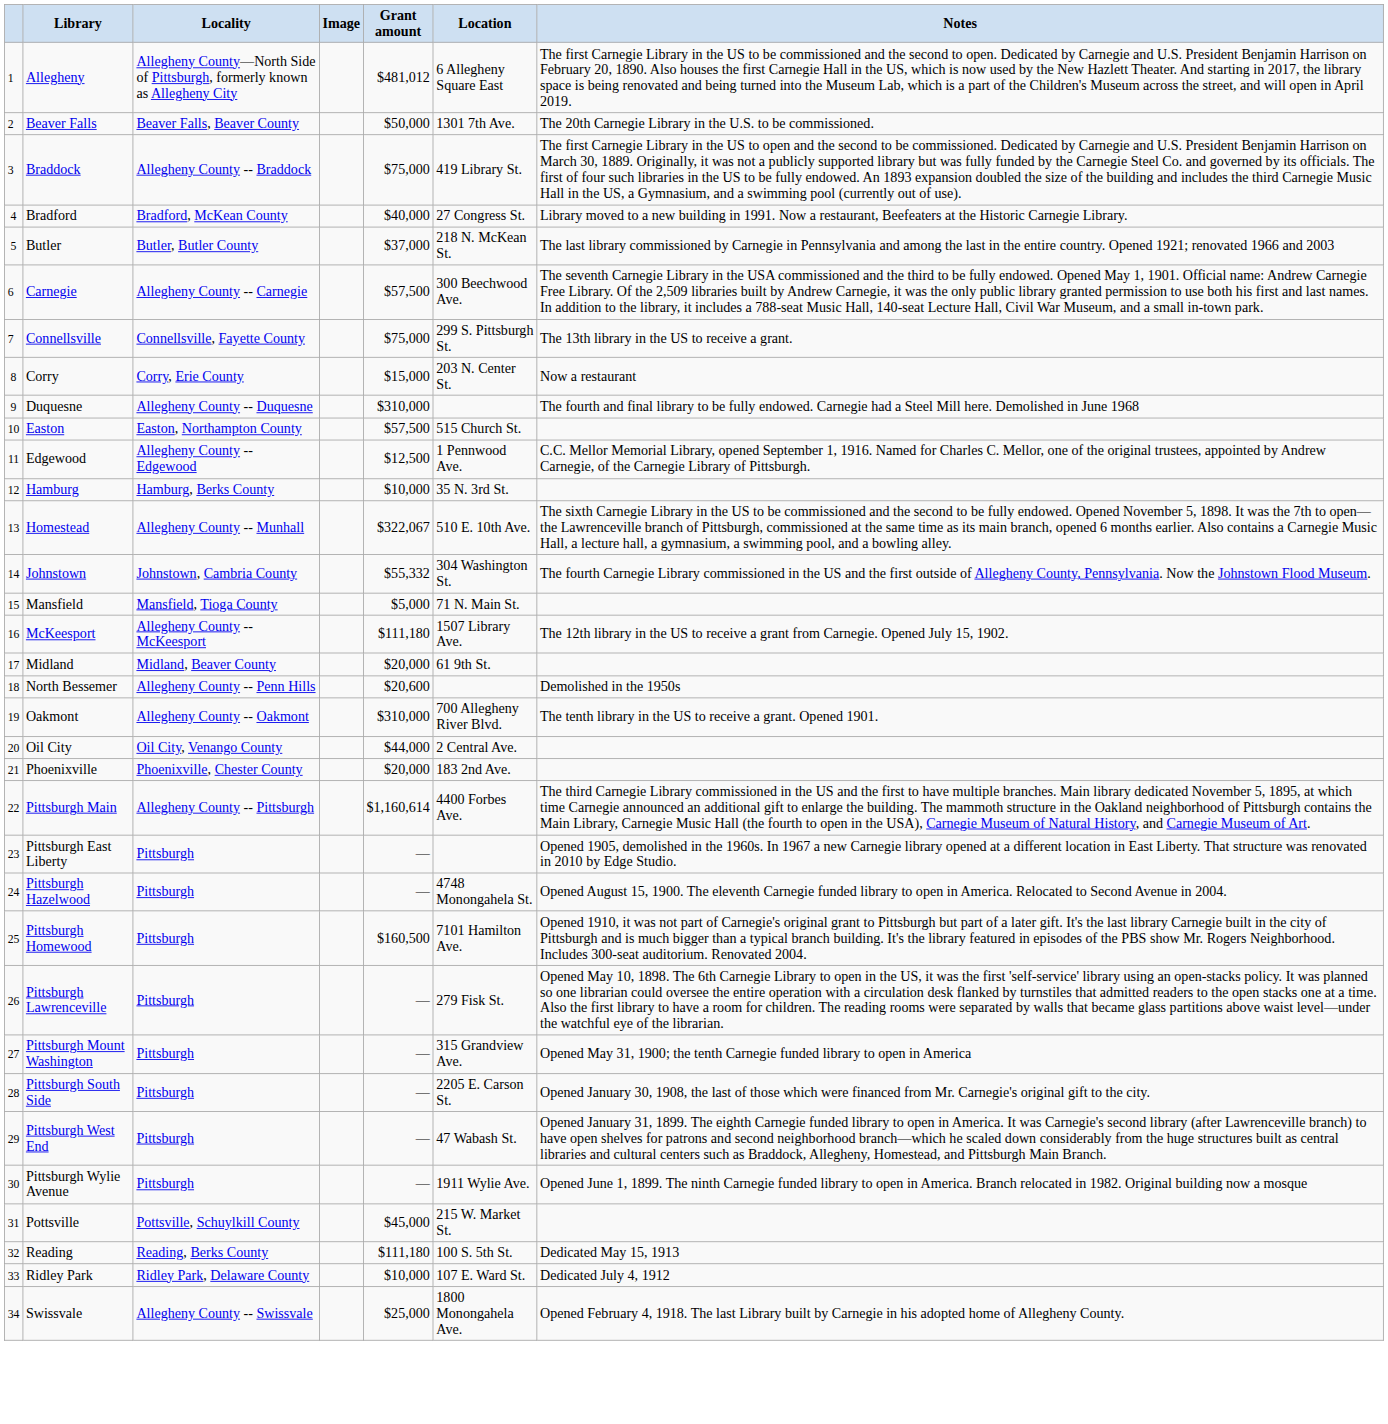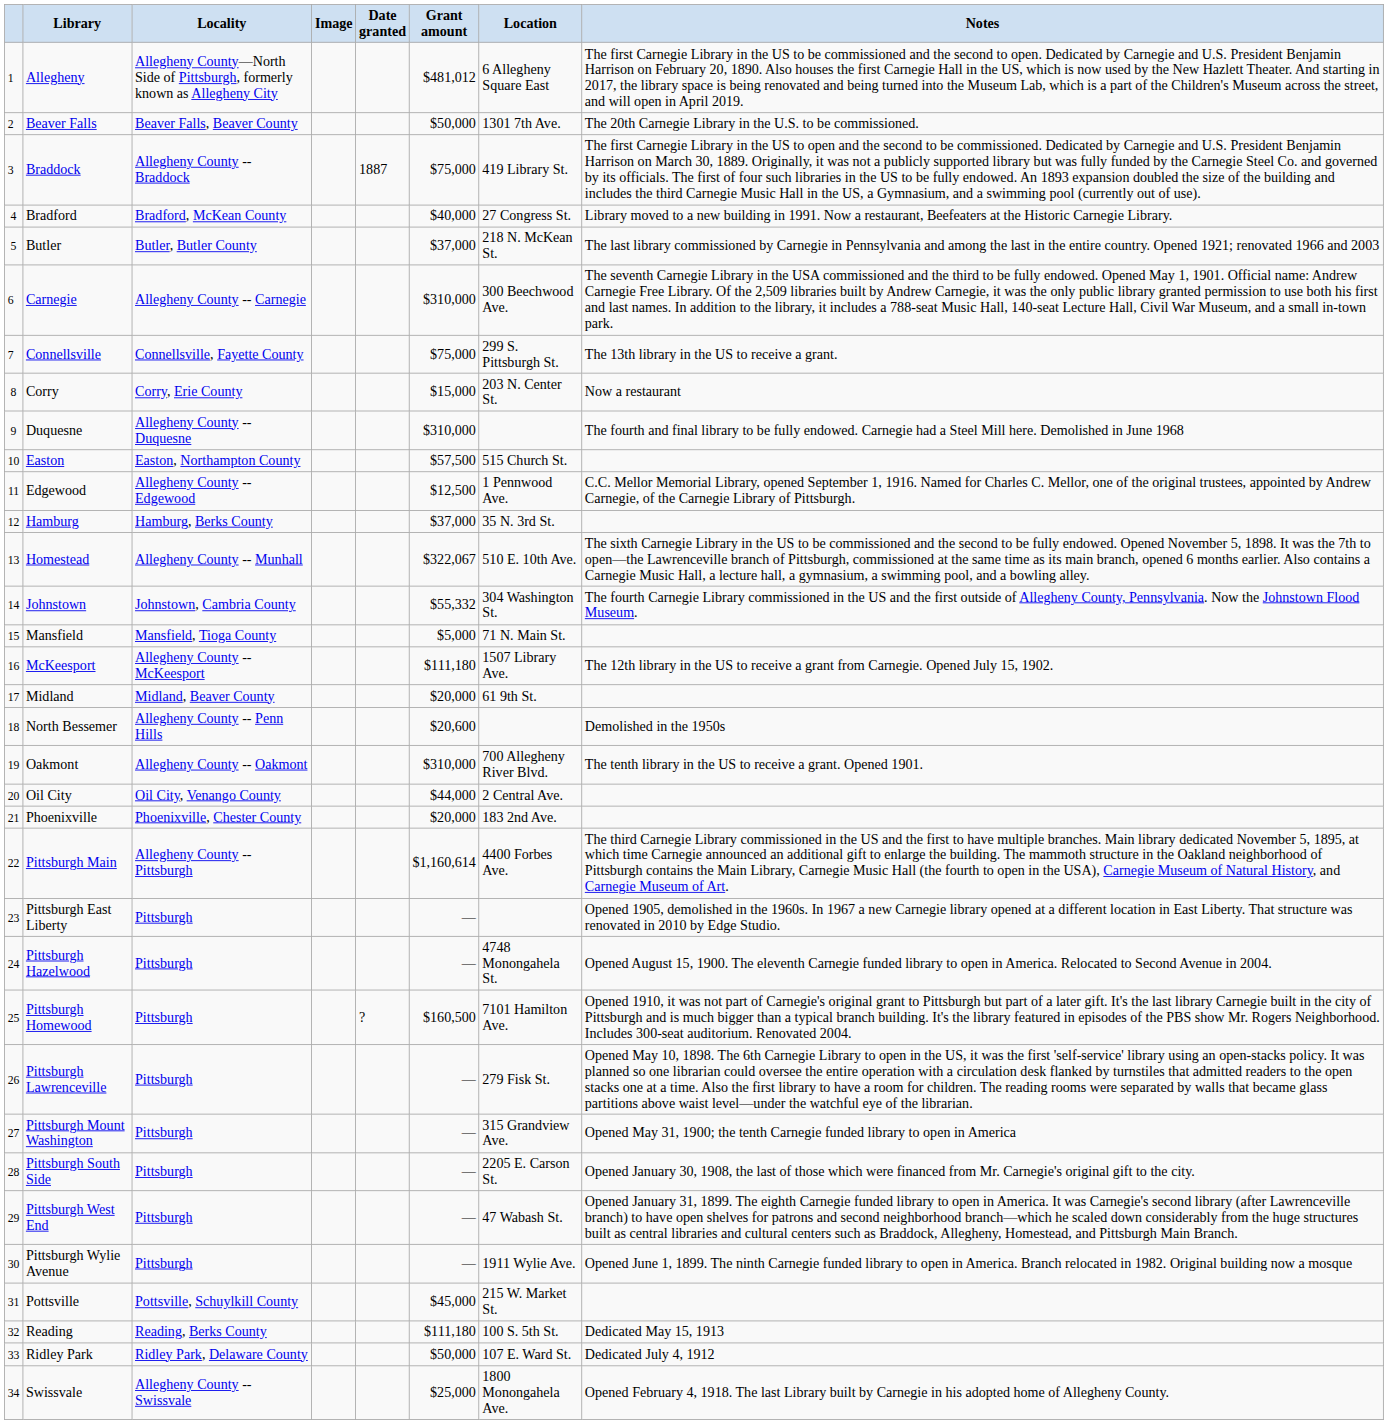 <table class="wikitable sortable" align="center">
 <tr>
 <th style="background-color:#CEE0F2;"></th>
 <th style="background-color:#CEE0F2;">Library</th>
 <th style="background-color:#CEE0F2;">Locality</th>
 <th style="background-color:#CEE0F2;" class="unsortable">Image</th>
+<th style="background-color:#CEE0F2;">Date<br>granted</th>
 <th style="background-color:#CEE0F2;">Grant<br>amount</th>
 <th style="background-color:#CEE0F2;">Location</th>
 <th style="background-color:#CEE0F2;" class="unsortable">Notes</th>
 </tr>
 <tr ->
 <td><small>1</small></td>
 <td><a href='#'>Allegheny</a></td>
 <td><a href='#'>Allegheny County</a>—North Side of <a href='#'>Pittsburgh</a>, formerly known as <a href='#'>Allegheny City</a></td>
+<td></td>
 <td></td>
 <td align=right>$481,012</td>
 <td>6 Allegheny Square East</td>
 <td>The first Carnegie Library in the US to be commissioned and the second to open. Dedicated by Carnegie and U.S. President Benjamin Harrison on February 20, 1890. Also houses the first Carnegie Hall in the US, which is now used by the New Hazlett Theater. And starting in 2017, the library space is being renovated and being turned into the Museum Lab, which is a part of the Children's Museum across the street, and will open in April 2019.</td>
 </tr>
 <tr ->
 <td><small>2</small></td>
 <td><a href='#'>Beaver Falls</a></td>
 <td><a href='#'>Beaver Falls</a>, <a href='#'>Beaver County</a></td>
 <td></td>
+<td></td>
 <td align=right>$50,000</td>
 <td>1301 7th Ave.</td>
 <td>The 20th Carnegie Library in the U.S. to be commissioned.</td>
 </tr>
 <tr ->
 <td><small>3</small></td>
 <td><a href='#'>Braddock</a></td>
 <td><a href='#'>Allegheny County</a> -- <a href='#'>Braddock</a></td>
 <td></td>
+<td>1887</td>
 <td align=right>$75,000</td>
 <td>419 Library St.<br> <small></small></td>
 <td>The first Carnegie Library in the US to open and the second to be commissioned. Dedicated by Carnegie and U.S. President Benjamin Harrison on March 30, 1889. Originally, it was not a publicly supported library but was fully funded by the Carnegie Steel Co. and governed by its officials. The first of four such libraries in the US to be fully endowed.  An 1893 expansion doubled the size of the building and includes the third Carnegie Music Hall in the US, a Gymnasium, and a swimming pool (currently out of use).</td>
 </tr>
 <tr ->
 <td align=center><small>4</small></td>
 <td>Bradford</td>
 <td><a href='#'>Bradford</a>, <a href='#'>McKean County</a></td>
+<td></td>
 <td></td>
 <td align=right>$40,000</td>
 <td>27 Congress St.</td>
 <td>Library moved to a new building in 1991. Now a restaurant, Beefeaters at the Historic Carnegie Library.</td>
 </tr>
 <tr ->
 <td align=center><small>5</small></td>
 <td>Butler</td>
 <td><a href='#'>Butler</a>, <a href='#'>Butler County</a></td>
 <td></td>
+<td></td>
 <td align=right>$37,000</td>
 <td>218 N. McKean St.</td>
 <td>The last library commissioned by Carnegie in Pennsylvania and among the last in the entire country. Opened 1921; renovated 1966 and 2003</td>
 </tr>
 <tr ->
 <td><small>6</small></td>
 <td><a href='#'>Carnegie</a></td>
 <td><a href='#'>Allegheny County</a> -- <a href='#'>Carnegie</a></td>
 <td></td>
-<td align=right>$57,500</td>
+<td></td>
+<td align=right>$310,000</td>
 <td>300 Beechwood Ave.</td>
 <td>The seventh Carnegie Library in the USA commissioned and the third to be fully endowed. Opened May 1, 1901. Official name: Andrew Carnegie Free Library. Of the 2,509 libraries built by Andrew Carnegie, it was the only public library granted permission to use both his first and last names. In addition to the library, it includes a 788-seat Music Hall, 140-seat Lecture Hall, Civil War Museum, and a small in-town park.</td>
 </tr>
 <tr ->
 <td><small>7</small></td>
 <td><a href='#'>Connellsville</a></td>
 <td><a href='#'>Connellsville</a>, <a href='#'>Fayette County</a></td>
+<td></td>
 <td></td>
 <td align=right>$75,000</td>
 <td>299 S. Pittsburgh St.</td>
 <td>The 13th library in the US to receive a grant.</td>
 </tr>
 <tr ->
 <td align=center><small>8</small></td>
 <td>Corry</td>
 <td><a href='#'>Corry</a>, <a href='#'>Erie County</a></td>
 <td></td>
+<td></td>
 <td align=right>$15,000</td>
 <td>203 N. Center St.</td>
 <td>Now a restaurant</td>
 </tr>
 <tr ->
 <td align=center><small>9</small></td>
 <td>Duquesne</td>
 <td><a href='#'>Allegheny County</a> -- <a href='#'>Duquesne</a></td>
+<td></td>
 <td></td>
 <td align=right>$310,000</td>
 <td></td>
 <td>The fourth and final library to be fully endowed. Carnegie had a Steel Mill here. Demolished in June 1968</td>
 </tr>
 <tr ->
 <td align=center><small>10</small></td>
 <td><a href='#'>Easton</a></td>
 <td><a href='#'>Easton</a>, <a href='#'>Northampton County</a></td>
 <td></td>
+<td></td>
 <td align=right>$57,500</td>
 <td>515 Church St.</td>
 <td></td>
 </tr>
 <tr ->
 <td align=center><small>11</small></td>
 <td>Edgewood</td>
 <td><a href='#'>Allegheny County</a> -- <a href='#'>Edgewood</a></td>
+<td></td>
 <td></td>
 <td align=right>$12,500</td>
 <td>1 Pennwood Ave.</td>
 <td>C.C. Mellor Memorial Library, opened September 1, 1916. Named for Charles C. Mellor, one of the original trustees, appointed by Andrew Carnegie, of the Carnegie Library of Pittsburgh.</td>
 </tr>
 <tr ->
 <td><small>12</small></td>
 <td><a href='#'>Hamburg</a></td>
 <td><a href='#'>Hamburg</a>, <a href='#'>Berks County</a></td>
 <td></td>
-<td align=right>$10,000</td>
+<td></td>
+<td align=right>$37,000</td>
 <td>35 N. 3rd St.</td>
 <td></td>
 </tr>
 <tr ->
 <td align=center><small>13</small></td>
 <td><a href='#'>Homestead</a></td>
 <td><a href='#'>Allegheny County</a> -- <a href='#'>Munhall</a></td>
+<td></td>
 <td></td>
 <td align=right>$322,067</td>
 <td>510 E. 10th Ave.</td>
 <td>The sixth Carnegie Library in the US to be commissioned and the second to be fully endowed. Opened November 5, 1898. It was the 7th to open—the Lawrenceville branch of Pittsburgh, commissioned at the same time as its main branch, opened 6 months earlier. Also contains a Carnegie Music Hall, a lecture hall, a gymnasium, a swimming pool, and a bowling alley.</td>
 </tr>
 <tr ->
 <td><small>14</small></td>
 <td><a href='#'>Johnstown</a></td>
 <td><a href='#'>Johnstown</a>, <a href='#'>Cambria County</a></td>
 <td></td>
+<td></td>
 <td align=right>$55,332</td>
 <td>304 Washington St.</td>
 <td>The fourth Carnegie Library commissioned in the US and the first outside of <a href='#'>Allegheny County, Pennsylvania</a>. Now the <a href='#'>Johnstown Flood Museum</a>.</td>
 </tr>
 <tr ->
 <td align=center><small>15</small></td>
 <td>Mansfield</td>
 <td><a href='#'>Mansfield</a>, <a href='#'>Tioga County</a></td>
+<td></td>
 <td></td>
 <td align=right>$5,000</td>
 <td>71 N. Main St.</td>
 <td></td>
 </tr>
 <tr ->
 <td><small>16</small></td>
 <td><a href='#'>McKeesport</a></td>
 <td><a href='#'>Allegheny County</a> -- <a href='#'>McKeesport</a></td>
 <td></td>
+<td></td>
 <td align=right>$111,180</td>
 <td>1507 Library Ave.</td>
 <td>The 12th library in the US to receive a grant from Carnegie. Opened July 15, 1902.</td>
 </tr>
 <tr ->
 <td align=center><small>17</small></td>
 <td>Midland</td>
 <td><a href='#'>Midland</a>, <a href='#'>Beaver County</a></td>
+<td></td>
 <td></td>
 <td align=right>$20,000</td>
 <td>61 9th St.</td>
 <td></td>
 </tr>
 <tr ->
 <td align=center><small>18</small></td>
 <td>North Bessemer</td>
 <td><a href='#'>Allegheny County</a> -- <a href='#'>Penn Hills</a></td>
 <td></td>
+<td></td>
 <td align=right>$20,600</td>
 <td></td>
 <td>Demolished in the 1950s</td>
 </tr>
 <tr ->
 <td align=center><small>19</small></td>
 <td>Oakmont</td>
 <td><a href='#'>Allegheny County</a> -- <a href='#'>Oakmont</a></td>
+<td></td>
 <td></td>
 <td align=right>$310,000</td>
 <td>700 Allegheny River Blvd.</td>
 <td>The tenth library in the US to receive a grant. Opened 1901.</td>
 </tr>
 <tr ->
 <td align=center><small>20</small></td>
 <td>Oil City</td>
 <td><a href='#'>Oil City</a>, <a href='#'>Venango County</a></td>
 <td></td>
+<td></td>
 <td align=right>$44,000</td>
 <td>2 Central Ave.</td>
 <td></td>
 </tr>
 <tr ->
 <td align=center><small>21</small></td>
 <td>Phoenixville</td>
 <td><a href='#'>Phoenixville</a>, <a href='#'>Chester County</a></td>
+<td></td>
 <td></td>
 <td align=right>$20,000</td>
 <td>183 2nd Ave.</td>
 <td></td>
 </tr>
 <tr ->
 <td><small>22</small></td>
 <td><a href='#'>Pittsburgh Main</a></td>
 <td><a href='#'>Allegheny County</a> -- <a href='#'>Pittsburgh</a></td>
 <td></td>
+<td></td>
 <td align=right>$1,160,614</td>
 <td>4400 Forbes Ave.</td>
 <td>The third Carnegie Library commissioned in the US and the first to have multiple branches. Main library dedicated November 5, 1895, at which time Carnegie announced an additional gift to enlarge the building. The mammoth structure in the Oakland neighborhood of Pittsburgh contains the Main Library, Carnegie Music Hall (the fourth to open in the USA), <a href='#'>Carnegie Museum of Natural History</a>, and <a href='#'>Carnegie Museum of Art</a>.</td>
 </tr>
 <tr ->
 <td align=center><small>23</small></td>
 <td>Pittsburgh East Liberty</td>
 <td><a href='#'>Pittsburgh</a></td>
+<td></td>
 <td></td>
 <td align=right>—</td>
 <td></td>
 <td>Opened 1905, demolished in the 1960s. In 1967 a new Carnegie library opened at a different location in East Liberty. That structure was renovated in 2010 by Edge Studio.</td>
 </tr>
 <tr ->
 <td align=center><small>24</small></td>
 <td><a href='#'>Pittsburgh Hazelwood</a></td>
 <td><a href='#'>Pittsburgh</a></td>
 <td></td>
+<td></td>
 <td align=right>—</td>
 <td>4748 Monongahela St.</td>
 <td>Opened August 15, 1900. The eleventh Carnegie funded library to open in America. Relocated to Second Avenue in 2004.</td>
 </tr>
 <tr ->
 <td align=center><small>25</small></td>
 <td><a href='#'>Pittsburgh Homewood</a></td>
 <td><a href='#'>Pittsburgh</a></td>
 <td></td>
+<td>?</td>
 <td align=right>$160,500 </td>
 <td>7101 Hamilton Ave.</td>
 <td>Opened 1910, it was not part of Carnegie's original grant to Pittsburgh but part of a later gift. It's the last library Carnegie built in the city of Pittsburgh and is much bigger than a typical branch building. It's the library featured in episodes of the PBS show Mr. Rogers Neighborhood. Includes 300-seat auditorium. Renovated 2004.</td>
 </tr>
 <tr ->
 <td align=center><small>26</small></td>
 <td><a href='#'>Pittsburgh Lawrenceville</a></td>
 <td><a href='#'>Pittsburgh</a></td>
+<td></td>
 <td></td>
 <td align=right>—</td>
 <td>279 Fisk St.</td>
 <td>Opened May 10, 1898. The 6th Carnegie Library to open in the US, it was the first 'self-service' library using an open-stacks policy. It was planned so one librarian could oversee the entire operation with a circulation desk flanked by turnstiles that admitted readers to the open stacks one at a time.  Also the first library to have a room for children. The reading rooms were separated by walls that became glass partitions above waist level—under the watchful eye of the librarian.</td>
 </tr>
 <tr ->
 <td align=center><small>27</small></td>
 <td><a href='#'>Pittsburgh Mount Washington</a></td>
 <td><a href='#'>Pittsburgh</a></td>
 <td></td>
+<td></td>
 <td align=right>—</td>
 <td>315 Grandview Ave.</td>
 <td>Opened May 31, 1900; the tenth Carnegie funded library to open in America</td>
 </tr>
 <tr ->
 <td align=center><small>28</small></td>
 <td><a href='#'>Pittsburgh South Side</a></td>
 <td><a href='#'>Pittsburgh</a></td>
+<td></td>
 <td></td>
 <td align=right>—</td>
 <td>2205 E. Carson St.</td>
 <td>Opened January 30, 1908, the last of those which were financed from Mr. Carnegie's original gift to the city.</td>
 </tr>
 <tr ->
 <td align=center><small>29</small></td>
 <td><a href='#'>Pittsburgh West End</a></td>
 <td><a href='#'>Pittsburgh</a></td>
 <td></td>
+<td></td>
 <td align=right>—</td>
 <td>47 Wabash St.</td>
 <td>Opened January 31, 1899. The eighth Carnegie funded library to open in America. It was Carnegie's second library (after Lawrenceville branch) to have open shelves for patrons and second neighborhood branch—which he scaled down considerably from the huge structures built as central libraries and cultural centers such as Braddock, Allegheny, Homestead, and Pittsburgh Main Branch.</td>
 </tr>
 <tr ->
 <td align=center><small>30</small></td>
 <td>Pittsburgh Wylie Avenue</td>
 <td><a href='#'>Pittsburgh</a></td>
+<td></td>
 <td></td>
 <td align=right>—</td>
 <td>1911 Wylie Ave.</td>
 <td>Opened June 1, 1899. The ninth Carnegie funded library to open in America. Branch relocated in 1982. Original building now a mosque</td>
 </tr>
 <tr ->
 <td align=center><small>31</small></td>
 <td>Pottsville</td>
 <td><a href='#'>Pottsville</a>, <a href='#'>Schuylkill County</a></td>
 <td></td>
+<td></td>
 <td align=right>$45,000</td>
 <td>215 W. Market St.</td>
 <td></td>
 </tr>
 <tr ->
 <td align=center><small>32</small></td>
 <td>Reading</td>
 <td><a href='#'>Reading</a>, <a href='#'>Berks County</a></td>
+<td></td>
 <td></td>
 <td align=right>$111,180</td>
 <td>100 S. 5th St.</td>
 <td>Dedicated May 15, 1913</td>
 </tr>
 <tr ->
 <td align=center><small>33</small></td>
 <td>Ridley Park</td>
 <td><a href='#'>Ridley Park</a>, <a href='#'>Delaware County</a></td>
 <td></td>
-<td align=right>$10,000</td>
+<td></td>
+<td align=right>$50,000</td>
 <td>107 E. Ward St.</td>
 <td>Dedicated July 4, 1912</td>
 </tr>
 <tr ->
 <td align=center><small>34</small></td>
 <td>Swissvale</td>
 <td><a href='#'>Allegheny County</a> -- <a href='#'>Swissvale</a></td>
 <td></td>
+<td></td>
 <td align=right>$25,000</td>
 <td>1800 Monongahela Ave.</td>
 <td>Opened February 4, 1918. The last Library built by Carnegie in his adopted home of Allegheny County.</td>
 </tr>
 </table>
